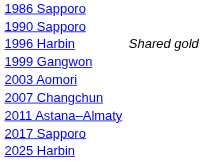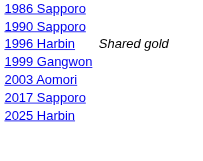 <table>
 <tr>
 <td><a href='#'>1986 Sapporo</a></td>
 <td></td>
 <td></td>
 <td></td>
 </tr>
 <tr>
 <td><a href='#'>1990 Sapporo</a></td>
 <td></td>
 <td></td>
 <td></td>
 </tr>
 <tr>
 <td rowspan=2><a href='#'>1996 Harbin</a></td>
 <td></td>
 <td rowspan=2><em>Shared gold</em></td>
 <td rowspan=2></td>
 </tr>
 <tr>
 <td></td>
 </tr>
 <tr>
 <td><a href='#'>1999 Gangwon</a></td>
 <td></td>
 <td></td>
 <td></td>
 </tr>
 <tr>
 <td><a href='#'>2003 Aomori</a></td>
 <td></td>
 <td></td>
 <td></td>
 </tr>
 <tr>
-<td><a href='#'>2007 Changchun</a></td>
-<td></td>
-<td></td>
-<td></td>
-</tr>
-<tr>
-<td><a href='#'>2011 Astana–Almaty</a></td>
-<td></td>
-<td></td>
-<td></td>
-</tr>
-<tr>
 <td><a href='#'>2017 Sapporo</a></td>
 <td></td>
 <td></td>
 <td></td>
 </tr>
 <tr>
 <td><a href='#'>2025 Harbin</a></td>
 <td></td>
 <td></td>
 <td></td>
 </tr>
 </table>
